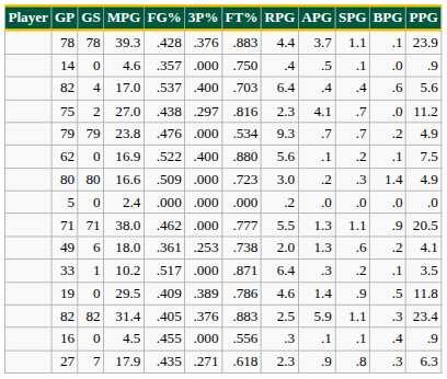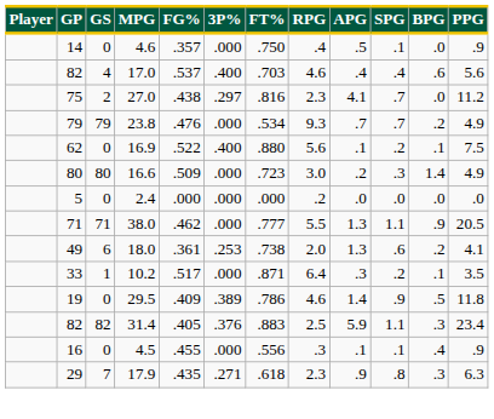 <table class="wikitable sortable" style="text-align:right;">
 <tr>
 <th style="background:#00573F; color:#FFFFFF; border-top:#F1C400 3px solid; border-bottom:#F1C400 3px solid;">Player</th>
 <th style="background:#00573F; color:#FFFFFF; border-top:#F1C400 3px solid; border-bottom:#F1C400 3px solid;">GP</th>
 <th style="background:#00573F; color:#FFFFFF; border-top:#F1C400 3px solid; border-bottom:#F1C400 3px solid;">GS</th>
 <th style="background:#00573F; color:#FFFFFF; border-top:#F1C400 3px solid; border-bottom:#F1C400 3px solid;">MPG</th>
 <th style="background:#00573F; color:#FFFFFF; border-top:#F1C400 3px solid; border-bottom:#F1C400 3px solid;">FG%</th>
 <th style="background:#00573F; color:#FFFFFF; border-top:#F1C400 3px solid; border-bottom:#F1C400 3px solid;">3P%</th>
 <th style="background:#00573F; color:#FFFFFF; border-top:#F1C400 3px solid; border-bottom:#F1C400 3px solid;">FT%</th>
 <th style="background:#00573F; color:#FFFFFF; border-top:#F1C400 3px solid; border-bottom:#F1C400 3px solid;">RPG</th>
 <th style="background:#00573F; color:#FFFFFF; border-top:#F1C400 3px solid; border-bottom:#F1C400 3px solid;">APG</th>
 <th style="background:#00573F; color:#FFFFFF; border-top:#F1C400 3px solid; border-bottom:#F1C400 3px solid;">SPG</th>
 <th style="background:#00573F; color:#FFFFFF; border-top:#F1C400 3px solid; border-bottom:#F1C400 3px solid;">BPG</th>
 <th style="background:#00573F; color:#FFFFFF; border-top:#F1C400 3px solid; border-bottom:#F1C400 3px solid;">PPG</th>
-</tr>
-<tr>
-<td></td>
-<td>78</td>
-<td>78</td>
-<td>39.3</td>
-<td>.428</td>
-<td>.376</td>
-<td>.883</td>
-<td>4.4</td>
-<td>3.7</td>
-<td>1.1</td>
-<td>.1</td>
-<td>23.9</td>
 </tr>
 <tr>
 <td></td>
 <td>14</td>
 <td>0</td>
 <td>4.6</td>
 <td>.357</td>
 <td>.000</td>
 <td>.750</td>
 <td>.4</td>
 <td>.5</td>
 <td>.1</td>
 <td>.0</td>
 <td>.9</td>
 </tr>
 <tr>
 <td></td>
 <td>82</td>
 <td>4</td>
 <td>17.0</td>
 <td>.537</td>
 <td>.400</td>
 <td>.703</td>
-<td>6.4</td>
+<td>4.6</td>
 <td>.4</td>
 <td>.4</td>
 <td>.6</td>
 <td>5.6</td>
 </tr>
 <tr>
 <td></td>
 <td>75</td>
 <td>2</td>
 <td>27.0</td>
 <td>.438</td>
 <td>.297</td>
 <td>.816</td>
 <td>2.3</td>
 <td>4.1</td>
 <td>.7</td>
 <td>.0</td>
 <td>11.2</td>
 </tr>
 <tr>
 <td></td>
 <td>79</td>
 <td>79</td>
 <td>23.8</td>
 <td>.476</td>
 <td>.000</td>
 <td>.534</td>
 <td>9.3</td>
 <td>.7</td>
 <td>.7</td>
 <td>.2</td>
 <td>4.9</td>
 </tr>
 <tr>
 <td></td>
 <td>62</td>
 <td>0</td>
 <td>16.9</td>
 <td>.522</td>
 <td>.400</td>
 <td>.880</td>
 <td>5.6</td>
 <td>.1</td>
 <td>.2</td>
 <td>.1</td>
 <td>7.5</td>
 </tr>
 <tr>
 <td></td>
 <td>80</td>
 <td>80</td>
 <td>16.6</td>
 <td>.509</td>
 <td>.000</td>
 <td>.723</td>
 <td>3.0</td>
 <td>.2</td>
 <td>.3</td>
 <td>1.4</td>
 <td>4.9</td>
 </tr>
 <tr>
 <td></td>
 <td>5</td>
 <td>0</td>
 <td>2.4</td>
 <td>.000</td>
 <td>.000</td>
 <td>.000</td>
 <td>.2</td>
 <td>.0</td>
 <td>.0</td>
 <td>.0</td>
 <td>.0</td>
 </tr>
 <tr>
 <td></td>
 <td>71</td>
 <td>71</td>
 <td>38.0</td>
 <td>.462</td>
 <td>.000</td>
 <td>.777</td>
 <td>5.5</td>
 <td>1.3</td>
 <td>1.1</td>
 <td>.9</td>
 <td>20.5</td>
 </tr>
 <tr>
 <td></td>
 <td>49</td>
 <td>6</td>
 <td>18.0</td>
 <td>.361</td>
 <td>.253</td>
 <td>.738</td>
 <td>2.0</td>
 <td>1.3</td>
 <td>.6</td>
 <td>.2</td>
 <td>4.1</td>
 </tr>
 <tr>
 <td></td>
 <td>33</td>
 <td>1</td>
 <td>10.2</td>
 <td>.517</td>
 <td>.000</td>
 <td>.871</td>
 <td>6.4</td>
 <td>.3</td>
 <td>.2</td>
 <td>.1</td>
 <td>3.5</td>
 </tr>
 <tr>
 <td></td>
 <td>19</td>
 <td>0</td>
 <td>29.5</td>
 <td>.409</td>
 <td>.389</td>
 <td>.786</td>
 <td>4.6</td>
 <td>1.4</td>
 <td>.9</td>
 <td>.5</td>
 <td>11.8</td>
 </tr>
 <tr>
 <td></td>
 <td>82</td>
 <td>82</td>
 <td>31.4</td>
 <td>.405</td>
 <td>.376</td>
 <td>.883</td>
 <td>2.5</td>
 <td>5.9</td>
 <td>1.1</td>
 <td>.3</td>
 <td>23.4</td>
 </tr>
 <tr>
 <td></td>
 <td>16</td>
 <td>0</td>
 <td>4.5</td>
 <td>.455</td>
 <td>.000</td>
 <td>.556</td>
 <td>.3</td>
 <td>.1</td>
 <td>.1</td>
 <td>.4</td>
 <td>.9</td>
 </tr>
 <tr>
 <td></td>
-<td>27</td>
+<td>29</td>
 <td>7</td>
 <td>17.9</td>
 <td>.435</td>
 <td>.271</td>
 <td>.618</td>
 <td>2.3</td>
 <td>.9</td>
 <td>.8</td>
 <td>.3</td>
 <td>6.3</td>
 </tr>
 </table>
